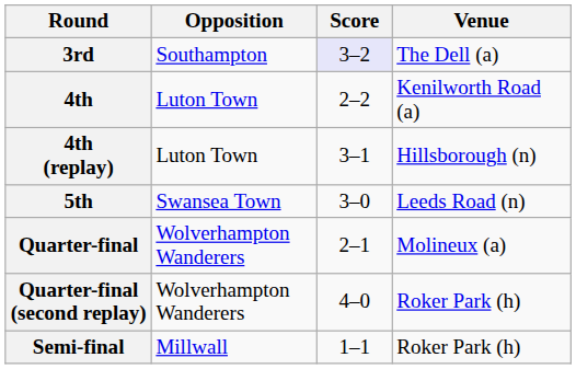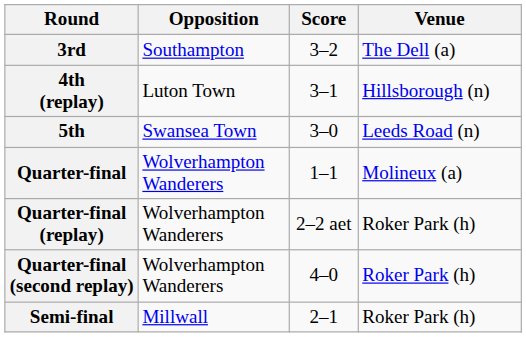 <table class="wikitable plainrowheaders" style="text-align:center;margin-left:1em;float:right">
 <tr>
 <th scope=col>Round</th>
 <th scope="col" style="width:120px;">Opposition</th>
 <th scope="col" style="width:50px;">Score</th>
 <th scope="col" style="width:130px;">Venue</th>
 </tr>
 <tr>
 <th scope=row style="text-align:center">3rd</th>
 <td align="left"><a href='#'>Southampton</a></td>
-<td style="background: lavender;">3–2</td>
+<td>3–2</td>
 <td align="left"><a href='#'>The Dell</a> (a)</td>
-</tr>
-<tr>
-<th scope=row style="text-align:center">4th</th>
-<td align="left"><a href='#'>Luton Town</a></td>
-<td>2–2</td>
-<td align="left"><a href='#'>Kenilworth Road</a> (a)</td>
 </tr>
 <tr>
 <th scope=row style="text-align:center">4th<br>(replay)</th>
 <td align="left">Luton Town</td>
 <td>3–1</td>
 <td align="left"><a href='#'>Hillsborough</a> (n)</td>
 </tr>
 <tr>
 <th scope=row style="text-align:center">5th</th>
 <td align="left"><a href='#'>Swansea Town</a></td>
 <td>3–0</td>
 <td align="left"><a href='#'>Leeds Road</a> (n)</td>
 </tr>
 <tr>
 <th scope=row style="text-align:center">Quarter-final</th>
 <td align="left"><a href='#'>Wolverhampton Wanderers</a></td>
-<td>2–1</td>
+<td>1–1</td>
 <td align="left"><a href='#'>Molineux</a> (a)</td>
+</tr>
+<tr>
+<th scope=row style="text-align:center">Quarter-final<br>(replay)</th>
+<td align="left">Wolverhampton Wanderers</td>
+<td>2–2 aet</td>
+<td align="left">Roker Park (h)</td>
 </tr>
 <tr>
 <th scope=row style="text-align:center">Quarter-final<br>(second replay)</th>
 <td align="left">Wolverhampton Wanderers</td>
 <td>4–0</td>
 <td align="left"><a href='#'>Roker Park</a> (h)</td>
 </tr>
 <tr>
 <th scope=row style="text-align:center">Semi-final</th>
 <td align="left"><a href='#'>Millwall</a></td>
-<td>1–1</td>
+<td>2–1</td>
 <td align="left">Roker Park (h)</td>
 </tr>
 </table>
